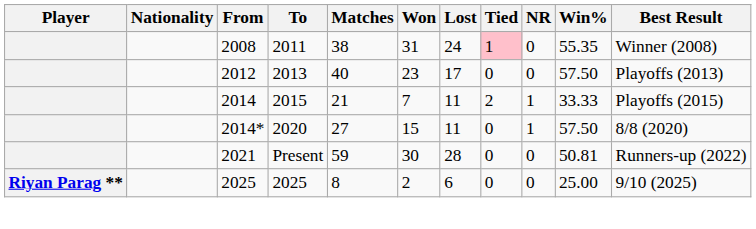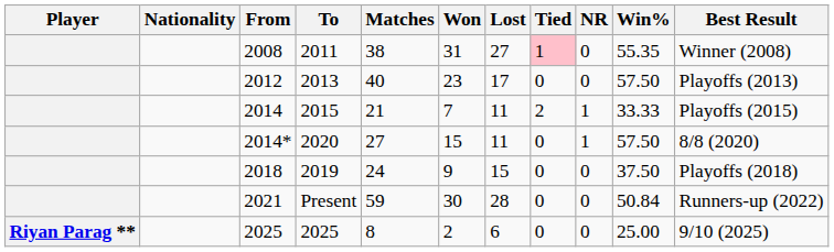 <table class="wikitable plainrowheaders sortable">
 <tr>
 <th scope="col">Player</th>
 <th scope="col">Nationality</th>
 <th scope="col">From</th>
 <th>To</th>
 <th scope="col">Matches</th>
 <th scope="col">Won</th>
 <th scope="col">Lost</th>
 <th scope="col">Tied</th>
 <th scope="col">NR</th>
 <th scope="col">Win%</th>
 <th>Best Result</th>
 </tr>
 <tr>
 <th scope= row></th>
 <td></td>
 <td>2008</td>
 <td>2011</td>
 <td>38</td>
 <td>31</td>
-<td>24</td>
+<td>27</td>
 <td style="background: pink;">1</td>
 <td>0</td>
 <td>55.35</td>
 <td>Winner (2008)</td>
 </tr>
 <tr>
 <th scope= row></th>
 <td></td>
 <td>2012</td>
 <td>2013</td>
 <td>40</td>
 <td>23</td>
 <td>17</td>
 <td>0</td>
 <td>0</td>
 <td>57.50</td>
 <td>Playoffs (2013)</td>
 </tr>
 <tr>
 <th scope="row"></th>
 <td></td>
 <td>2014</td>
 <td>2015</td>
 <td>21</td>
 <td>7</td>
 <td>11</td>
 <td>2</td>
 <td>1</td>
 <td>33.33</td>
 <td>Playoffs (2015)</td>
 </tr>
 <tr>
 <th scope="row"></th>
 <td></td>
 <td>2014*</td>
 <td>2020</td>
 <td>27</td>
 <td>15</td>
 <td>11</td>
 <td>0</td>
 <td>1</td>
 <td>57.50</td>
 <td>8/8 (2020)</td>
 </tr>
 <tr>
 <th scope= row></th>
 <td></td>
+<td>2018</td>
+<td>2019</td>
+<td>24</td>
+<td>9</td>
+<td>15</td>
+<td>0</td>
+<td>0</td>
+<td>37.50</td>
+<td>Playoffs (2018)</td>
+</tr>
+<tr>
+<th scope= row></th>
+<td></td>
 <td>2021</td>
 <td>Present</td>
 <td>59</td>
 <td>30</td>
 <td>28</td>
 <td>0</td>
 <td>0</td>
-<td>50.81</td>
+<td>50.84</td>
 <td>Runners-up (2022)</td>
 </tr>
 <tr>
 <th><a href='#'>Riyan Parag</a> **</th>
 <td></td>
 <td>2025</td>
 <td>2025</td>
 <td>8</td>
 <td>2</td>
 <td>6</td>
 <td>0</td>
 <td>0</td>
 <td>25.00</td>
 <td>9/10 (2025)</td>
 </tr>
 </table>
